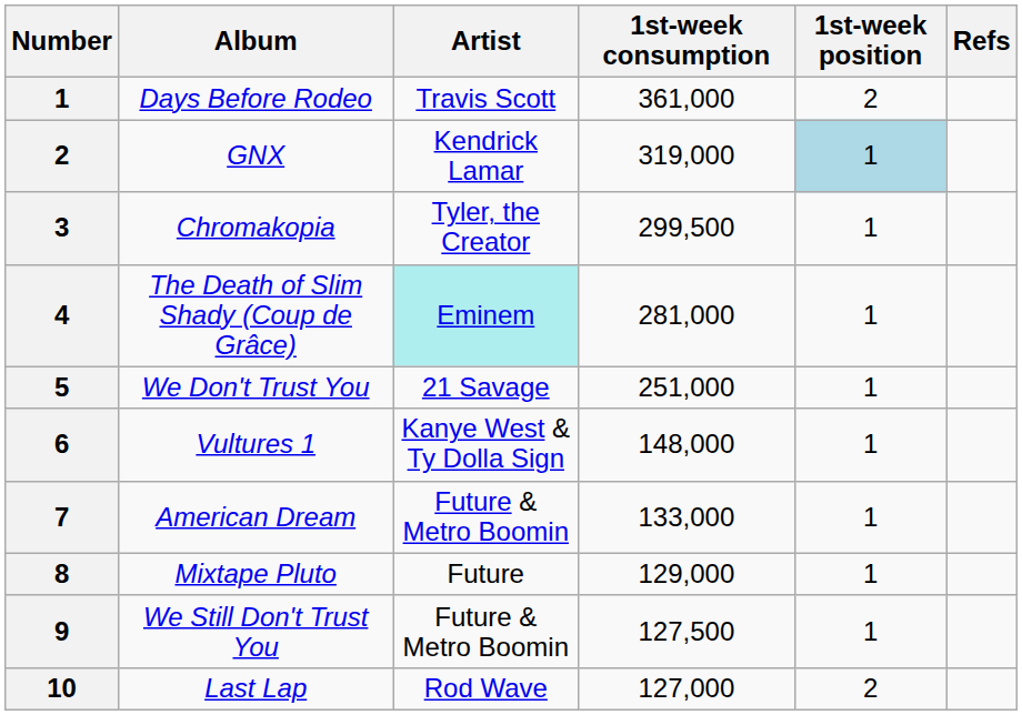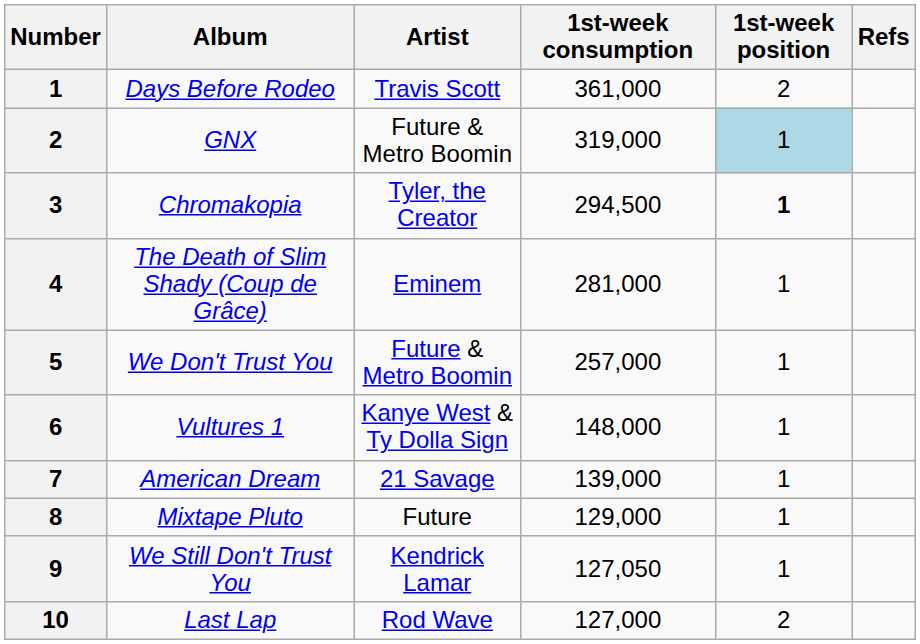 <table class="wikitable sortable" style="text-align:center;">
 <tr>
 <th scope="col">Number</th>
 <th scope="col">Album</th>
 <th scope="col">Artist</th>
 <th scope="col">1st-week consumption</th>
 <th scope="col">1st-week position</th>
 <th scope="col">Refs</th>
 </tr>
 <tr>
 <th scope="row">1</th>
 <td><em><a href='#'>Days Before Rodeo</a></em></td>
 <td><a href='#'>Travis Scott</a></td>
 <td>361,000</td>
 <td>2</td>
 <td></td>
 </tr>
 <tr>
 <th scope="row">2</th>
 <td><em><a href='#'>GNX</a></em></td>
-<td><a href='#'>Kendrick Lamar</a></td>
+<td>Future & Metro Boomin</td>
 <td>319,000</td>
 <td style="background: lightblue;">1</td>
 <td></td>
 </tr>
 <tr>
 <th scope="row">3</th>
 <td><em><a href='#'>Chromakopia</a></em></td>
 <td><a href='#'>Tyler, the Creator</a></td>
-<td>299,500</td>
-<td>1</td>
+<td>294,500</td>
+<td><strong>1</strong></td>
 <td></td>
 </tr>
 <tr>
 <th scope="row">4</th>
 <td><em><a href='#'>The Death of Slim Shady (Coup de Grâce)</a></em></td>
-<td style="background: paleturquoise;"><a href='#'>Eminem</a></td>
+<td><a href='#'>Eminem</a></td>
 <td>281,000</td>
 <td>1</td>
 <td></td>
 </tr>
 <tr>
 <th scope="row">5</th>
 <td><em><a href='#'>We Don't Trust You</a></em></td>
-<td><a href='#'>21 Savage</a></td>
-<td>251,000</td>
+<td><a href='#'>Future</a> & <a href='#'>Metro Boomin</a></td>
+<td>257,000</td>
 <td>1</td>
 <td></td>
 </tr>
 <tr>
 <th scope="row">6</th>
 <td><em><a href='#'>Vultures 1</a></em></td>
 <td><a href='#'>Kanye West</a> & <a href='#'>Ty Dolla Sign</a></td>
 <td>148,000</td>
 <td>1</td>
 <td></td>
 </tr>
 <tr>
 <th scope="row">7</th>
 <td><em><a href='#'>American Dream</a></em></td>
-<td><a href='#'>Future</a> & <a href='#'>Metro Boomin</a></td>
-<td>133,000</td>
+<td><a href='#'>21 Savage</a></td>
+<td>139,000</td>
 <td>1</td>
 <td></td>
 </tr>
 <tr>
 <th scope="row">8</th>
 <td><em><a href='#'>Mixtape Pluto</a></em></td>
 <td>Future</td>
 <td>129,000</td>
 <td>1</td>
 <td></td>
 </tr>
 <tr>
 <th scope="row">9</th>
 <td><em><a href='#'>We Still Don't Trust You</a></em></td>
-<td>Future & Metro Boomin</td>
-<td>127,500</td>
+<td><a href='#'>Kendrick Lamar</a></td>
+<td>127,050</td>
 <td>1</td>
 <td></td>
 </tr>
 <tr>
 <th scope="row">10</th>
 <td><em><a href='#'>Last Lap</a></em></td>
 <td><a href='#'>Rod Wave</a></td>
 <td>127,000</td>
 <td>2</td>
 <td></td>
 </tr>
 </table>
